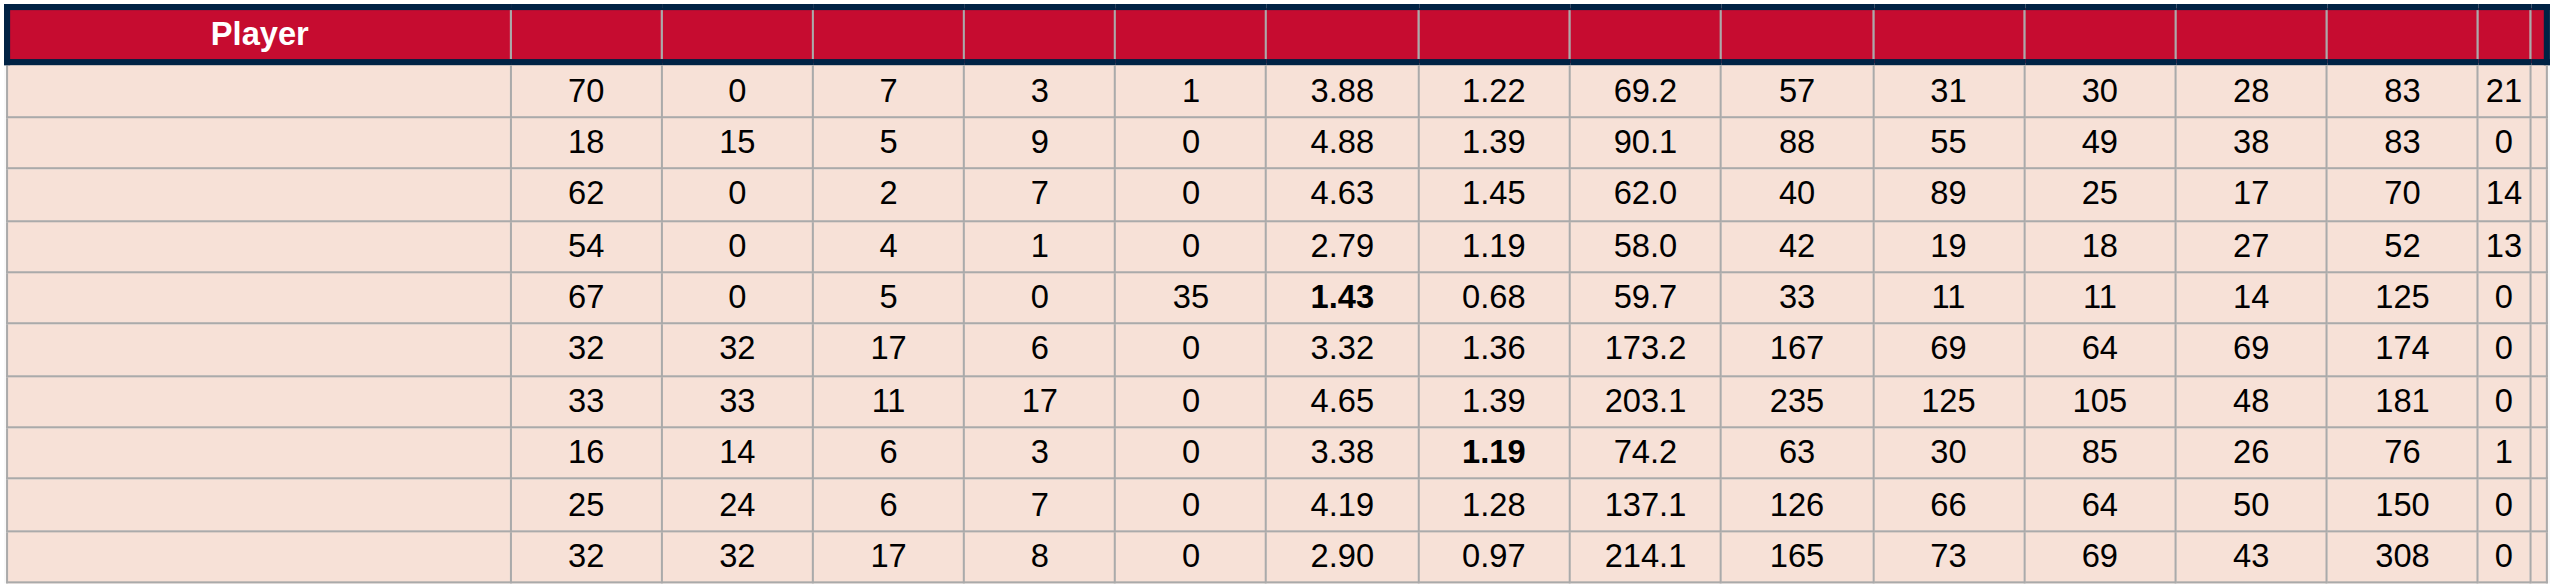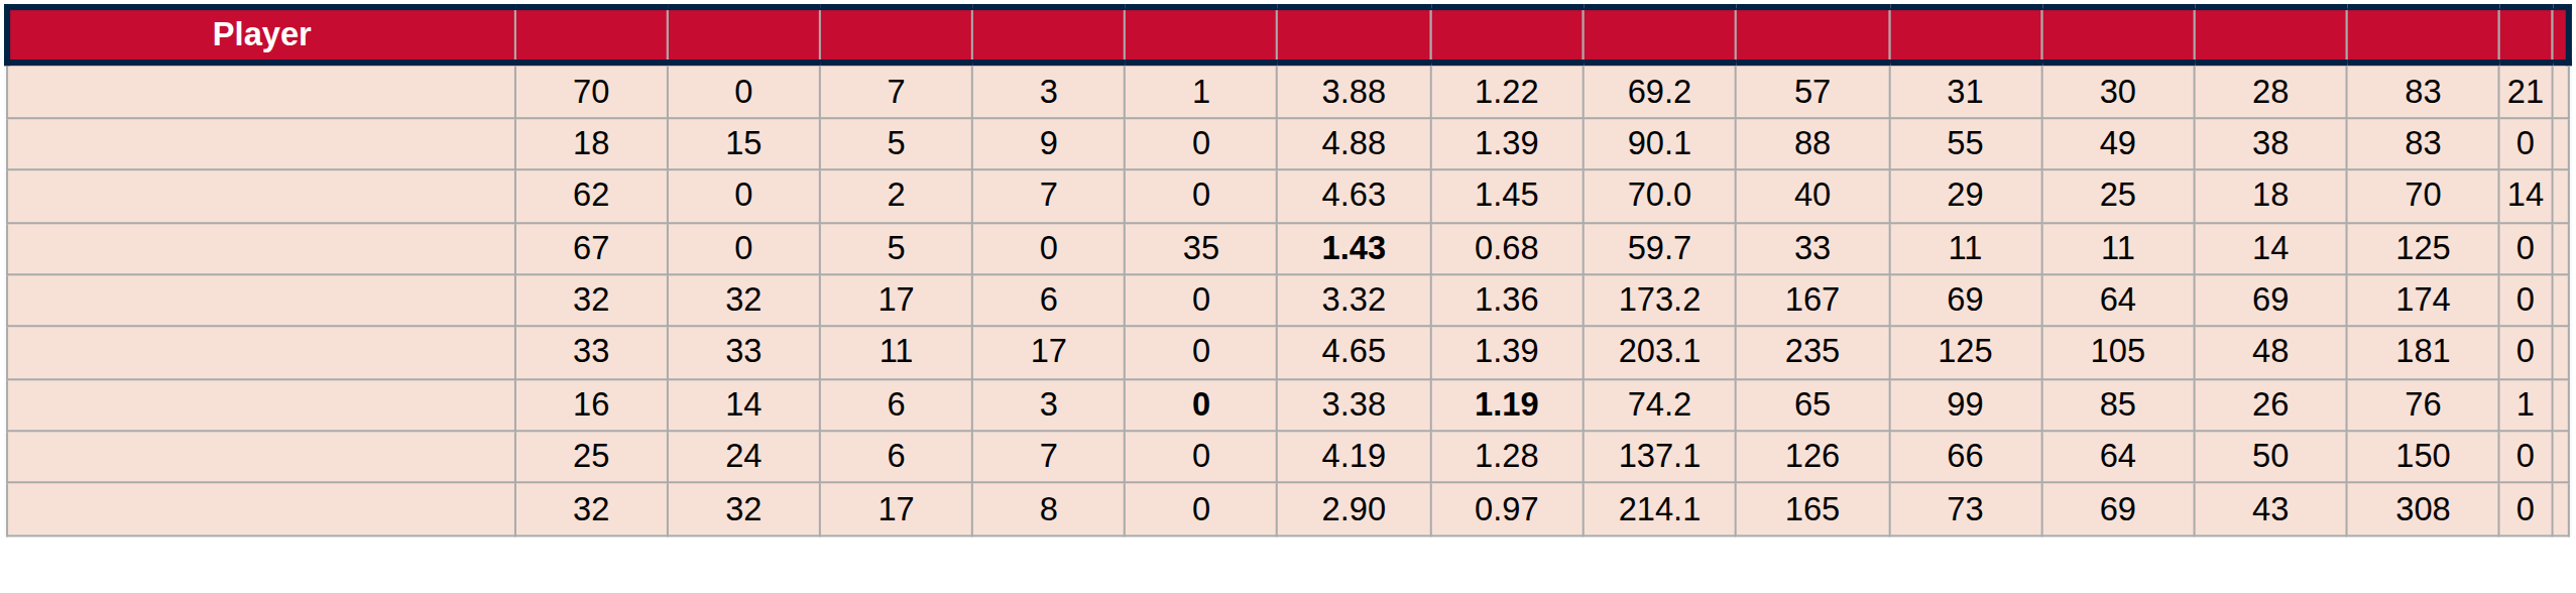 <table class="wikitable sortable">
 <tr>
 <th style="background:#c60c30; width:20%; color:#fff; border-top: 3px solid #024; border-bottom: 3px solid #024; border-left: 3px solid #024;">Player</th>
 <th style="background:#c60c30; width:6%; color:#fff; border-top: 3px solid #024; border-bottom: 3px solid #024;"></th>
 <th style="background:#c60c30; width:6%; color:#fff; border-top: 3px solid #024; border-bottom: 3px solid #024;"></th>
 <th style="background:#c60c30; width:6%; color:#fff; border-top: 3px solid #024; border-bottom: 3px solid #024;"></th>
 <th style="background:#c60c30; width:6%; color:#fff; border-top: 3px solid #024; border-bottom: 3px solid #024;"></th>
 <th style="background:#c60c30; width:6%; color:#fff; border-top: 3px solid #024; border-bottom: 3px solid #024;"></th>
 <th style="background:#c60c30; width:6%; color:#fff; border-top: 3px solid #024; border-bottom: 3px solid #024;"></th>
 <th style="background:#c60c30; width:6%; color:#fff; border-top: 3px solid #024; border-bottom: 3px solid #024;"></th>
 <th style="background:#c60c30; width:6%; color:#fff; border-top: 3px solid #024; border-bottom: 3px solid #024;"></th>
 <th style="background:#c60c30; width:6%; color:#fff; border-top: 3px solid #024; border-bottom: 3px solid #024;"></th>
 <th style="background:#c60c30; width:6%; color:#fff; border-top: 3px solid #024; border-bottom: 3px solid #024;"></th>
 <th style="background:#c60c30; width:6%; color:#fff; border-top: 3px solid #024; border-bottom: 3px solid #024;"></th>
 <th style="background:#c60c30; width:6%; color:#fff; border-top: 3px solid #024; border-bottom: 3px solid #024;"></th>
 <th style="background:#c60c30; width:6%; color:#fff; border-top: 3px solid #024; border-bottom: 3px solid #024;"></th>
 <th style="background:#c60c30; width:6%; color:#fff; border-top: 3px solid #024; border-bottom: 3px solid #024;"></th>
 <th style="background:#c60c30; width:6%; color:#fff; border-top: 3px solid #024; border-bottom: 3px solid #024; border-right: 3px solid #024;"></th>
 </tr>
 <tr style="text-align:center; background:#f7e1d7;">
 <td></td>
 <td>70</td>
 <td>0</td>
 <td>7</td>
 <td>3</td>
 <td>1</td>
 <td>3.88</td>
 <td>1.22</td>
 <td>69.2</td>
 <td>57</td>
 <td>31</td>
 <td>30</td>
 <td>28</td>
 <td>83</td>
 <td>21</td>
 <td></td>
 </tr>
 <tr style="text-align:center; background:#f7e1d7;">
 <td></td>
 <td>18</td>
 <td>15</td>
 <td>5</td>
 <td>9</td>
 <td>0</td>
 <td>4.88</td>
 <td>1.39</td>
 <td>90.1</td>
 <td>88</td>
 <td>55</td>
 <td>49</td>
 <td>38</td>
 <td>83</td>
 <td>0</td>
 <td></td>
 </tr>
 <tr style="text-align:center; background:#f7e1d7;">
 <td></td>
 <td>62</td>
 <td>0</td>
 <td>2</td>
 <td>7</td>
 <td>0</td>
 <td>4.63</td>
 <td>1.45</td>
-<td>62.0</td>
+<td>70.0</td>
 <td>40</td>
-<td>89</td>
+<td>29</td>
 <td>25</td>
-<td>17</td>
+<td>18</td>
 <td>70</td>
 <td>14</td>
-<td></td>
-</tr>
-<tr style="text-align:center; background:#f7e1d7;">
-<td></td>
-<td>54</td>
-<td>0</td>
-<td>4</td>
-<td>1</td>
-<td>0</td>
-<td>2.79</td>
-<td>1.19</td>
-<td>58.0</td>
-<td>42</td>
-<td>19</td>
-<td>18</td>
-<td>27</td>
-<td>52</td>
-<td>13</td>
 <td></td>
 </tr>
 <tr style="text-align:center; background:#f7e1d7;">
 <td></td>
 <td>67</td>
 <td>0</td>
 <td>5</td>
 <td>0</td>
 <td>35</td>
 <td><strong>1.43</strong></td>
 <td>0.68</td>
 <td>59.7</td>
 <td>33</td>
 <td>11</td>
 <td>11</td>
 <td>14</td>
 <td>125</td>
 <td>0</td>
 <td></td>
 </tr>
 <tr style="text-align:center; background:#f7e1d7;">
 <td><strong></strong></td>
 <td>32</td>
 <td>32</td>
 <td>17</td>
 <td>6</td>
 <td>0</td>
 <td>3.32</td>
 <td>1.36</td>
 <td>173.2</td>
 <td>167</td>
 <td>69</td>
 <td>64</td>
 <td>69</td>
 <td>174</td>
 <td>0</td>
 <td></td>
 </tr>
 <tr style="text-align:center; background:#f7e1d7;">
 <td><strong></strong></td>
 <td>33</td>
 <td>33</td>
 <td>11</td>
 <td>17</td>
 <td>0</td>
 <td>4.65</td>
 <td>1.39</td>
 <td>203.1</td>
 <td>235</td>
 <td>125</td>
 <td>105</td>
 <td>48</td>
 <td>181</td>
 <td>0</td>
 <td></td>
 </tr>
 <tr style="text-align:center; background:#f7e1d7;">
 <td></td>
 <td>16</td>
 <td>14</td>
 <td>6</td>
 <td>3</td>
-<td>0</td>
+<td><strong>0</strong></td>
 <td>3.38</td>
 <td><strong>1.19</strong></td>
 <td>74.2</td>
-<td>63</td>
-<td>30</td>
+<td>65</td>
+<td>99</td>
 <td>85</td>
 <td>26</td>
 <td>76</td>
 <td>1</td>
 <td></td>
 </tr>
 <tr style="text-align:center; background:#f7e1d7;">
 <td></td>
 <td>25</td>
 <td>24</td>
 <td>6</td>
 <td>7</td>
 <td>0</td>
 <td>4.19</td>
 <td>1.28</td>
 <td>137.1</td>
 <td>126</td>
 <td>66</td>
 <td>64</td>
 <td>50</td>
 <td>150</td>
 <td>0</td>
 <td></td>
 </tr>
 <tr style="text-align:center; background:#f7e1d7;">
 <td><strong></strong></td>
 <td>32</td>
 <td>32</td>
 <td>17</td>
 <td>8</td>
 <td>0</td>
 <td>2.90</td>
 <td>0.97</td>
 <td>214.1</td>
 <td>165</td>
 <td>73</td>
 <td>69</td>
 <td>43</td>
 <td>308</td>
 <td>0</td>
 <td></td>
 </tr>
 </table>
